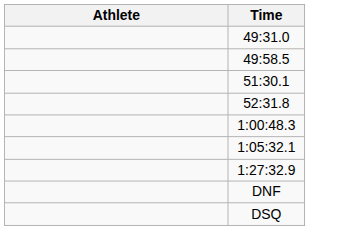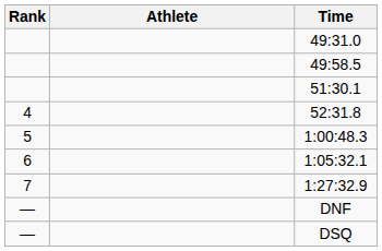 <table class=wikitable style="text-align:center">
 <tr>
+<th width=40>Rank</th>
 <th width=250>Athlete</th>
 <th width=80>Time</th>
 </tr>
 <tr>
+<td></td>
 <td align=left></td>
 <td>49:31.0</td>
 </tr>
 <tr>
+<td></td>
 <td align=left></td>
 <td>49:58.5</td>
 </tr>
 <tr>
+<td></td>
 <td align=left></td>
 <td>51:30.1</td>
 </tr>
 <tr>
+<td>4</td>
 <td align=left></td>
 <td>52:31.8</td>
 </tr>
 <tr>
+<td>5</td>
 <td align=left></td>
 <td>1:00:48.3</td>
 </tr>
 <tr>
+<td>6</td>
 <td align=left></td>
 <td>1:05:32.1</td>
 </tr>
 <tr>
+<td>7</td>
 <td align=left></td>
 <td>1:27:32.9</td>
 </tr>
 <tr>
+<td>—</td>
 <td align=left></td>
 <td>DNF</td>
 </tr>
 <tr>
+<td>—</td>
 <td align=left></td>
 <td>DSQ</td>
 </tr>
 </table>
